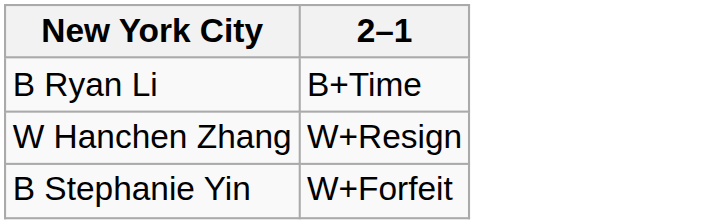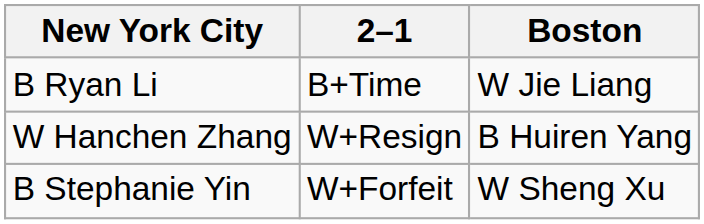 <table class="wikitable">
 <tr>
 <th>New York City</th>
 <th>2–1</th>
+<th>Boston</th>
 </tr>
 <tr>
 <td>B Ryan Li</td>
 <td>B+Time</td>
+<td>W Jie Liang</td>
 </tr>
 <tr>
 <td>W Hanchen Zhang</td>
 <td>W+Resign</td>
+<td>B Huiren Yang</td>
 </tr>
 <tr>
 <td>B Stephanie Yin</td>
 <td>W+Forfeit</td>
+<td>W Sheng Xu</td>
 </tr>
 </table>
